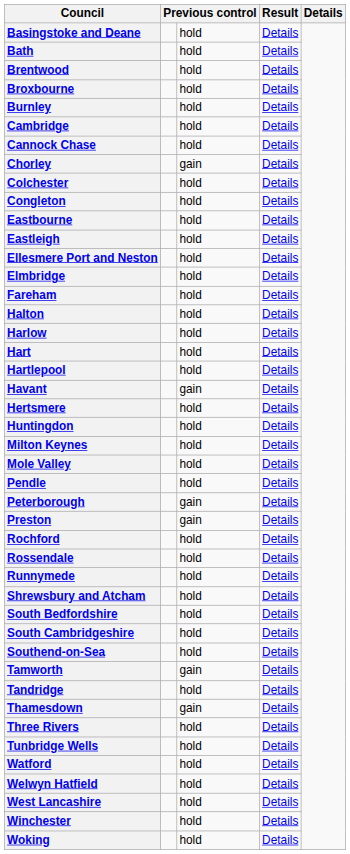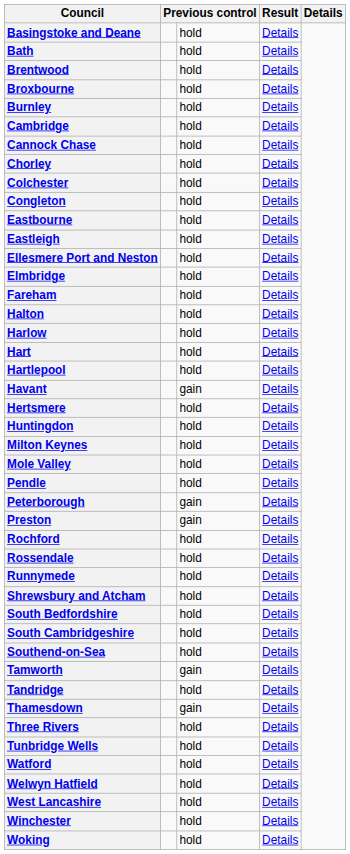 <table class="wikitable sortable" border="1">
 <tr>
 <th scope="col">Council</th>
 <th colspan=2>Previous control</th>
 <th colspan=2>Result</th>
 <th class="unsortable" scope="col">Details</th>
 </tr>
 <tr>
 <th scope="row" style="text-align: left;"><a href='#'>Basingstoke and Deane</a></th>
 <td></td>
 <td> hold</td>
 <td><a href='#'>Details</a></td>
 </tr>
 <tr>
 <th scope="row" style="text-align: left;"><a href='#'>Bath</a></th>
 <td></td>
 <td> hold</td>
 <td><a href='#'>Details</a></td>
 </tr>
 <tr>
 <th scope="row" style="text-align: left;"><a href='#'>Brentwood</a></th>
 <td></td>
 <td> hold</td>
 <td><a href='#'>Details</a></td>
 </tr>
 <tr>
 <th scope="row" style="text-align: left;"><a href='#'>Broxbourne</a></th>
 <td></td>
 <td> hold</td>
 <td><a href='#'>Details</a></td>
 </tr>
 <tr>
 <th scope="row" style="text-align: left;"><a href='#'>Burnley</a></th>
 <td></td>
 <td> hold</td>
 <td><a href='#'>Details</a></td>
 </tr>
 <tr>
 <th scope="row" style="text-align: left;"><a href='#'>Cambridge</a></th>
 <td></td>
 <td> hold</td>
 <td><a href='#'>Details</a></td>
 </tr>
 <tr>
 <th scope="row" style="text-align: left;"><a href='#'>Cannock Chase</a></th>
 <td></td>
 <td> hold</td>
 <td><a href='#'>Details</a></td>
 </tr>
 <tr>
 <th scope="row" style="text-align: left;"><a href='#'>Chorley</a></th>
 <td></td>
-<td> gain</td>
+<td> hold</td>
 <td><a href='#'>Details</a></td>
 </tr>
 <tr>
 <th scope="row" style="text-align: left;"><a href='#'>Colchester</a></th>
 <td></td>
 <td> hold</td>
 <td><a href='#'>Details</a></td>
 </tr>
 <tr>
 <th scope="row" style="text-align: left;"><a href='#'>Congleton</a></th>
 <td></td>
 <td> hold</td>
 <td><a href='#'>Details</a></td>
 </tr>
 <tr>
 <th scope="row" style="text-align: left;"><a href='#'>Eastbourne</a></th>
 <td></td>
 <td> hold</td>
 <td><a href='#'>Details</a></td>
 </tr>
 <tr>
 <th scope="row" style="text-align: left;"><a href='#'>Eastleigh</a></th>
 <td></td>
 <td> hold</td>
 <td><a href='#'>Details</a></td>
 </tr>
 <tr>
 <th scope="row" style="text-align: left;"><a href='#'>Ellesmere Port and Neston</a></th>
 <td></td>
 <td> hold</td>
 <td><a href='#'>Details</a></td>
 </tr>
 <tr>
 <th scope="row" style="text-align: left;"><a href='#'>Elmbridge</a></th>
 <td></td>
 <td> hold</td>
 <td><a href='#'>Details</a></td>
 </tr>
 <tr>
 <th scope="row" style="text-align: left;"><a href='#'>Fareham</a></th>
 <td></td>
 <td> hold</td>
 <td><a href='#'>Details</a></td>
 </tr>
 <tr>
 <th scope="row" style="text-align: left;"><a href='#'>Halton</a></th>
 <td></td>
 <td> hold</td>
 <td><a href='#'>Details</a></td>
 </tr>
 <tr>
 <th scope="row" style="text-align: left;"><a href='#'>Harlow</a></th>
 <td></td>
 <td> hold</td>
 <td><a href='#'>Details</a></td>
 </tr>
 <tr>
 <th scope="row" style="text-align: left;"><a href='#'>Hart</a></th>
 <td></td>
 <td> hold</td>
 <td><a href='#'>Details</a></td>
 </tr>
 <tr>
 <th scope="row" style="text-align: left;"><a href='#'>Hartlepool</a></th>
 <td></td>
 <td> hold</td>
 <td><a href='#'>Details</a></td>
 </tr>
 <tr>
 <th scope="row" style="text-align: left;"><a href='#'>Havant</a></th>
 <td></td>
 <td> gain</td>
 <td><a href='#'>Details</a></td>
 </tr>
 <tr>
 <th scope="row" style="text-align: left;"><a href='#'>Hertsmere</a></th>
 <td></td>
 <td> hold</td>
 <td><a href='#'>Details</a></td>
 </tr>
 <tr>
 <th scope="row" style="text-align: left;"><a href='#'>Huntingdon</a></th>
 <td></td>
 <td> hold</td>
 <td><a href='#'>Details</a></td>
 </tr>
 <tr>
 <th scope="row" style="text-align: left;"><a href='#'>Milton Keynes</a></th>
 <td></td>
 <td> hold</td>
 <td><a href='#'>Details</a></td>
 </tr>
 <tr>
 <th scope="row" style="text-align: left;"><a href='#'>Mole Valley</a></th>
 <td></td>
 <td> hold</td>
 <td><a href='#'>Details</a></td>
 </tr>
 <tr>
 <th scope="row" style="text-align: left;"><a href='#'>Pendle</a></th>
 <td></td>
 <td> hold</td>
 <td><a href='#'>Details</a></td>
 </tr>
 <tr>
 <th scope="row" style="text-align: left;"><a href='#'>Peterborough</a></th>
 <td></td>
 <td> gain</td>
 <td><a href='#'>Details</a></td>
 </tr>
 <tr>
 <th scope="row" style="text-align: left;"><a href='#'>Preston</a></th>
 <td></td>
 <td> gain</td>
 <td><a href='#'>Details</a></td>
 </tr>
 <tr>
 <th scope="row" style="text-align: left;"><a href='#'>Rochford</a></th>
 <td></td>
 <td> hold</td>
 <td><a href='#'>Details</a></td>
 </tr>
 <tr>
 <th scope="row" style="text-align: left;"><a href='#'>Rossendale</a></th>
 <td></td>
 <td> hold</td>
 <td><a href='#'>Details</a></td>
 </tr>
 <tr>
 <th scope="row" style="text-align: left;"><a href='#'>Runnymede</a></th>
 <td></td>
 <td> hold</td>
 <td><a href='#'>Details</a></td>
 </tr>
 <tr>
 <th scope="row" style="text-align: left;"><a href='#'>Shrewsbury and Atcham</a></th>
 <td></td>
 <td> hold</td>
 <td><a href='#'>Details</a></td>
 </tr>
 <tr>
 <th scope="row" style="text-align: left;"><a href='#'>South Bedfordshire</a></th>
 <td></td>
 <td> hold</td>
 <td><a href='#'>Details</a></td>
 </tr>
 <tr>
 <th scope="row" style="text-align: left;"><a href='#'>South Cambridgeshire</a></th>
 <td></td>
 <td> hold</td>
 <td><a href='#'>Details</a></td>
 </tr>
 <tr>
 <th scope="row" style="text-align: left;"><a href='#'>Southend-on-Sea</a></th>
 <td></td>
 <td> hold</td>
 <td><a href='#'>Details</a></td>
 </tr>
 <tr>
 <th scope="row" style="text-align: left;"><a href='#'>Tamworth</a></th>
 <td></td>
 <td> gain</td>
 <td><a href='#'>Details</a></td>
 </tr>
 <tr>
 <th scope="row" style="text-align: left;"><a href='#'>Tandridge</a></th>
 <td></td>
 <td> hold</td>
 <td><a href='#'>Details</a></td>
 </tr>
 <tr>
 <th scope="row" style="text-align: left;"><a href='#'>Thamesdown</a></th>
 <td></td>
 <td> gain</td>
 <td><a href='#'>Details</a></td>
 </tr>
 <tr>
 <th scope="row" style="text-align: left;"><a href='#'>Three Rivers</a></th>
 <td></td>
 <td> hold</td>
 <td><a href='#'>Details</a></td>
 </tr>
 <tr>
 <th scope="row" style="text-align: left;"><a href='#'>Tunbridge Wells</a></th>
 <td></td>
 <td> hold</td>
 <td><a href='#'>Details</a></td>
 </tr>
 <tr>
 <th scope="row" style="text-align: left;"><a href='#'>Watford</a></th>
 <td></td>
 <td> hold</td>
 <td><a href='#'>Details</a></td>
 </tr>
 <tr>
 <th scope="row" style="text-align: left;"><a href='#'>Welwyn Hatfield</a></th>
 <td></td>
 <td> hold</td>
 <td><a href='#'>Details</a></td>
 </tr>
 <tr>
 <th scope="row" style="text-align: left;"><a href='#'>West Lancashire</a></th>
 <td></td>
 <td> hold</td>
 <td><a href='#'>Details</a></td>
 </tr>
 <tr>
 <th scope="row" style="text-align: left;"><a href='#'>Winchester</a></th>
 <td></td>
 <td> hold</td>
 <td><a href='#'>Details</a></td>
 </tr>
 <tr>
 <th scope="row" style="text-align: left;"><a href='#'>Woking</a></th>
 <td></td>
 <td> hold</td>
 <td><a href='#'>Details</a></td>
 </tr>
 </table>
